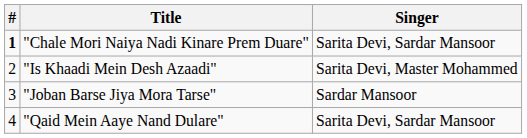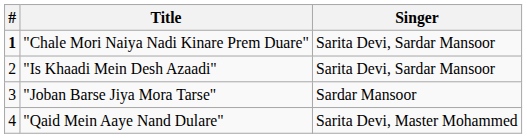 <table class="wikitable" style="font-size:95%;">
 <tr>
 <th>#</th>
 <th>Title</th>
 <th>Singer</th>
 </tr>
 <tr>
 <td><strong>1</strong></td>
 <td>"Chale Mori Naiya Nadi Kinare Prem Duare"</td>
 <td>Sarita Devi, Sardar Mansoor</td>
 </tr>
 <tr>
 <td>2</td>
 <td>"Is Khaadi Mein Desh Azaadi"</td>
-<td>Sarita Devi, Master Mohammed</td>
+<td>Sarita Devi, Sardar Mansoor</td>
 </tr>
 <tr>
 <td>3</td>
 <td>"Joban Barse Jiya Mora Tarse"</td>
 <td>Sardar Mansoor</td>
 </tr>
 <tr>
 <td>4</td>
 <td>"Qaid Mein Aaye Nand Dulare"</td>
-<td>Sarita Devi, Sardar Mansoor</td>
+<td>Sarita Devi, Master Mohammed</td>
 </tr>
 </table>
